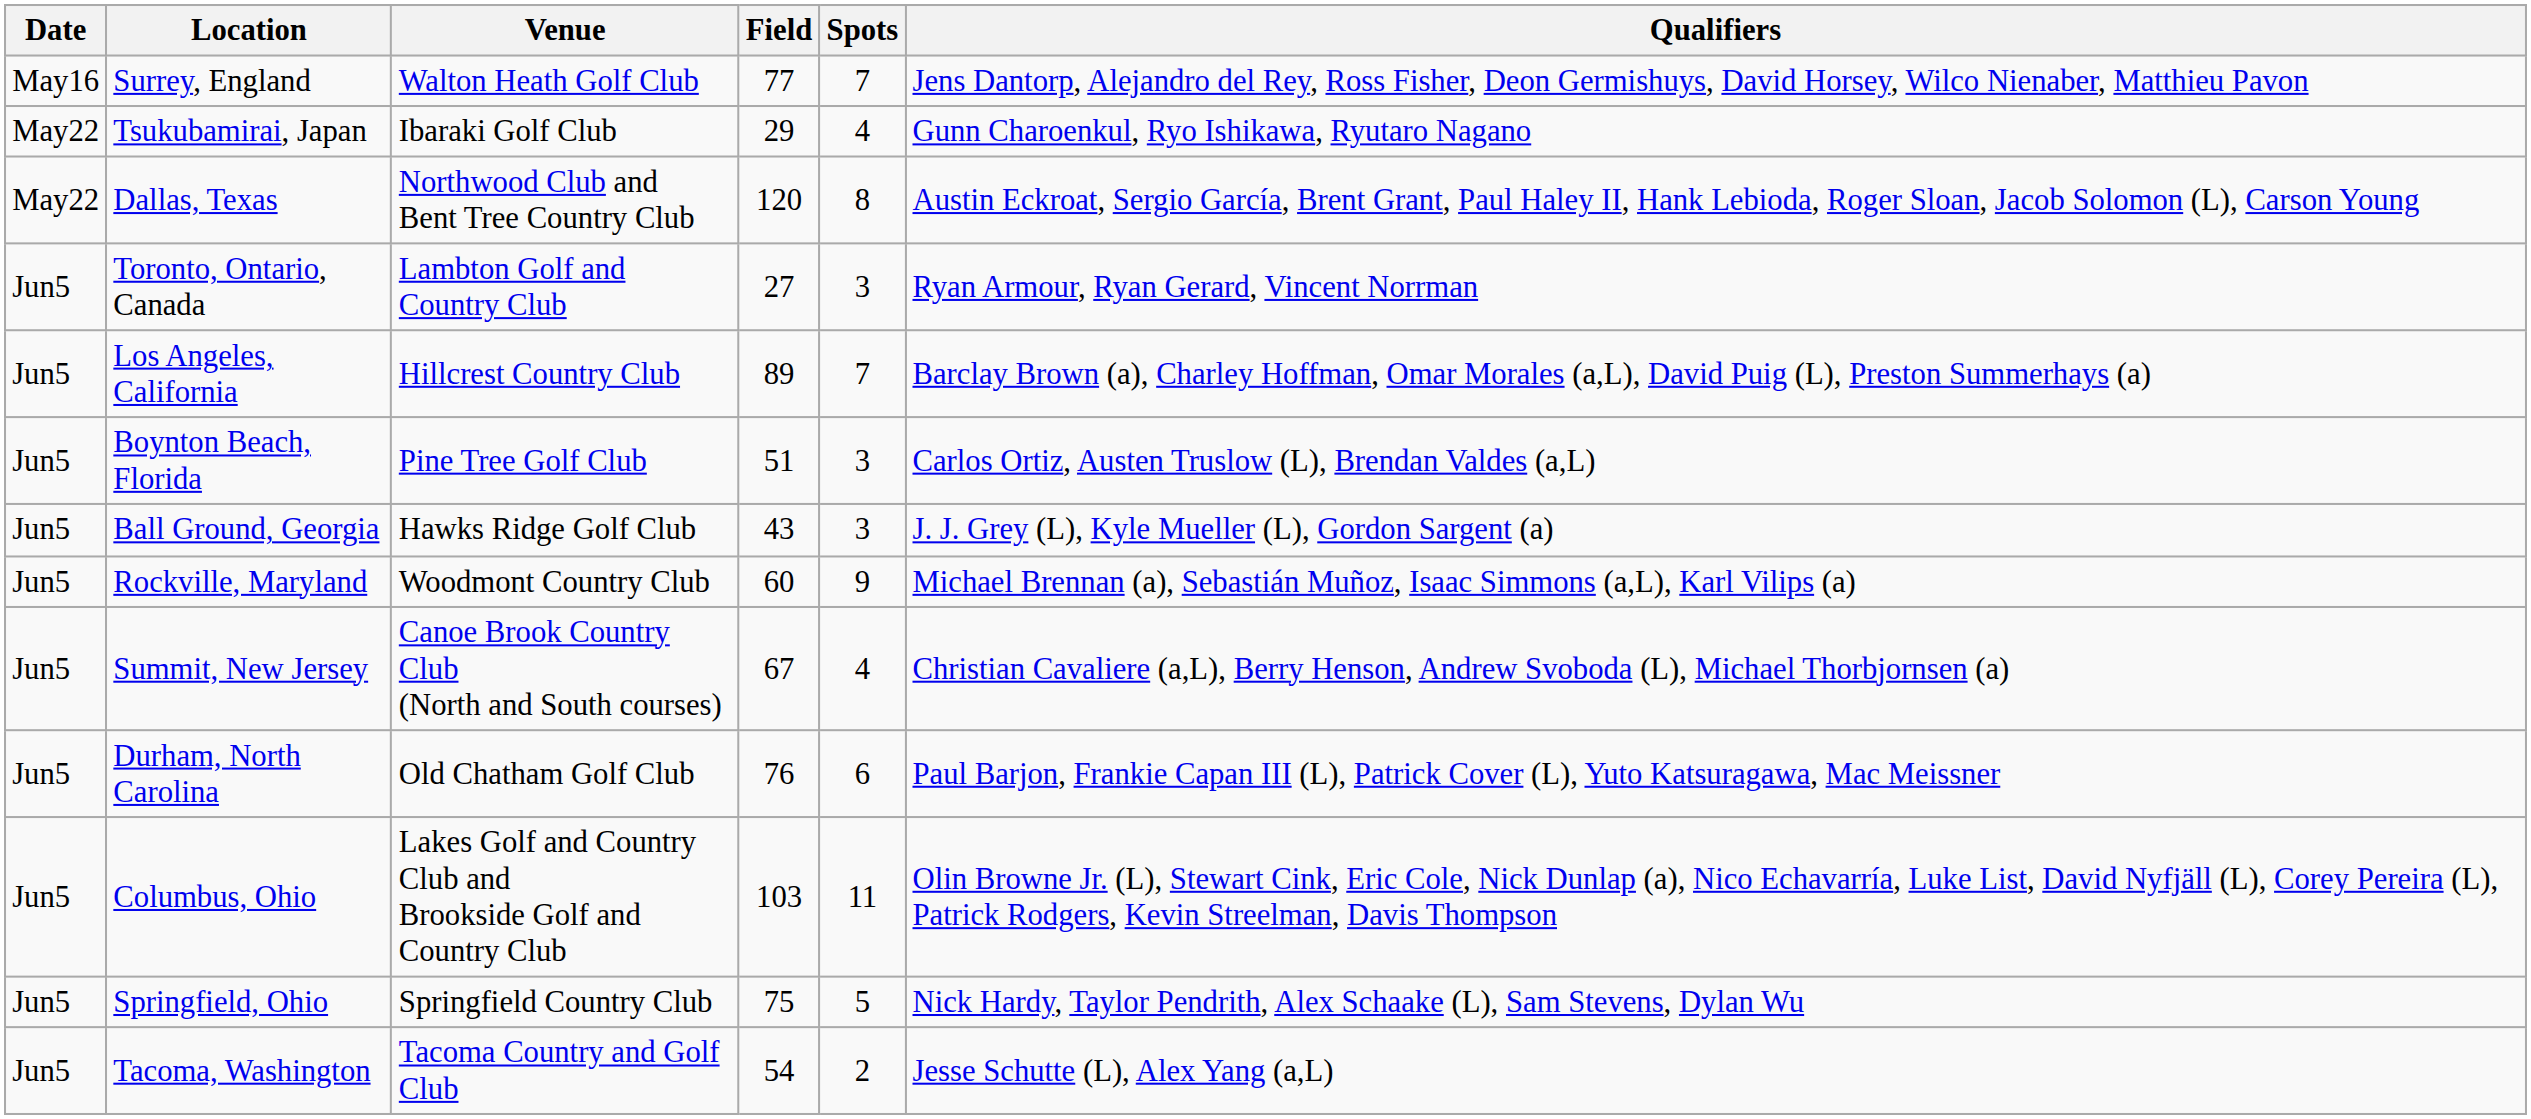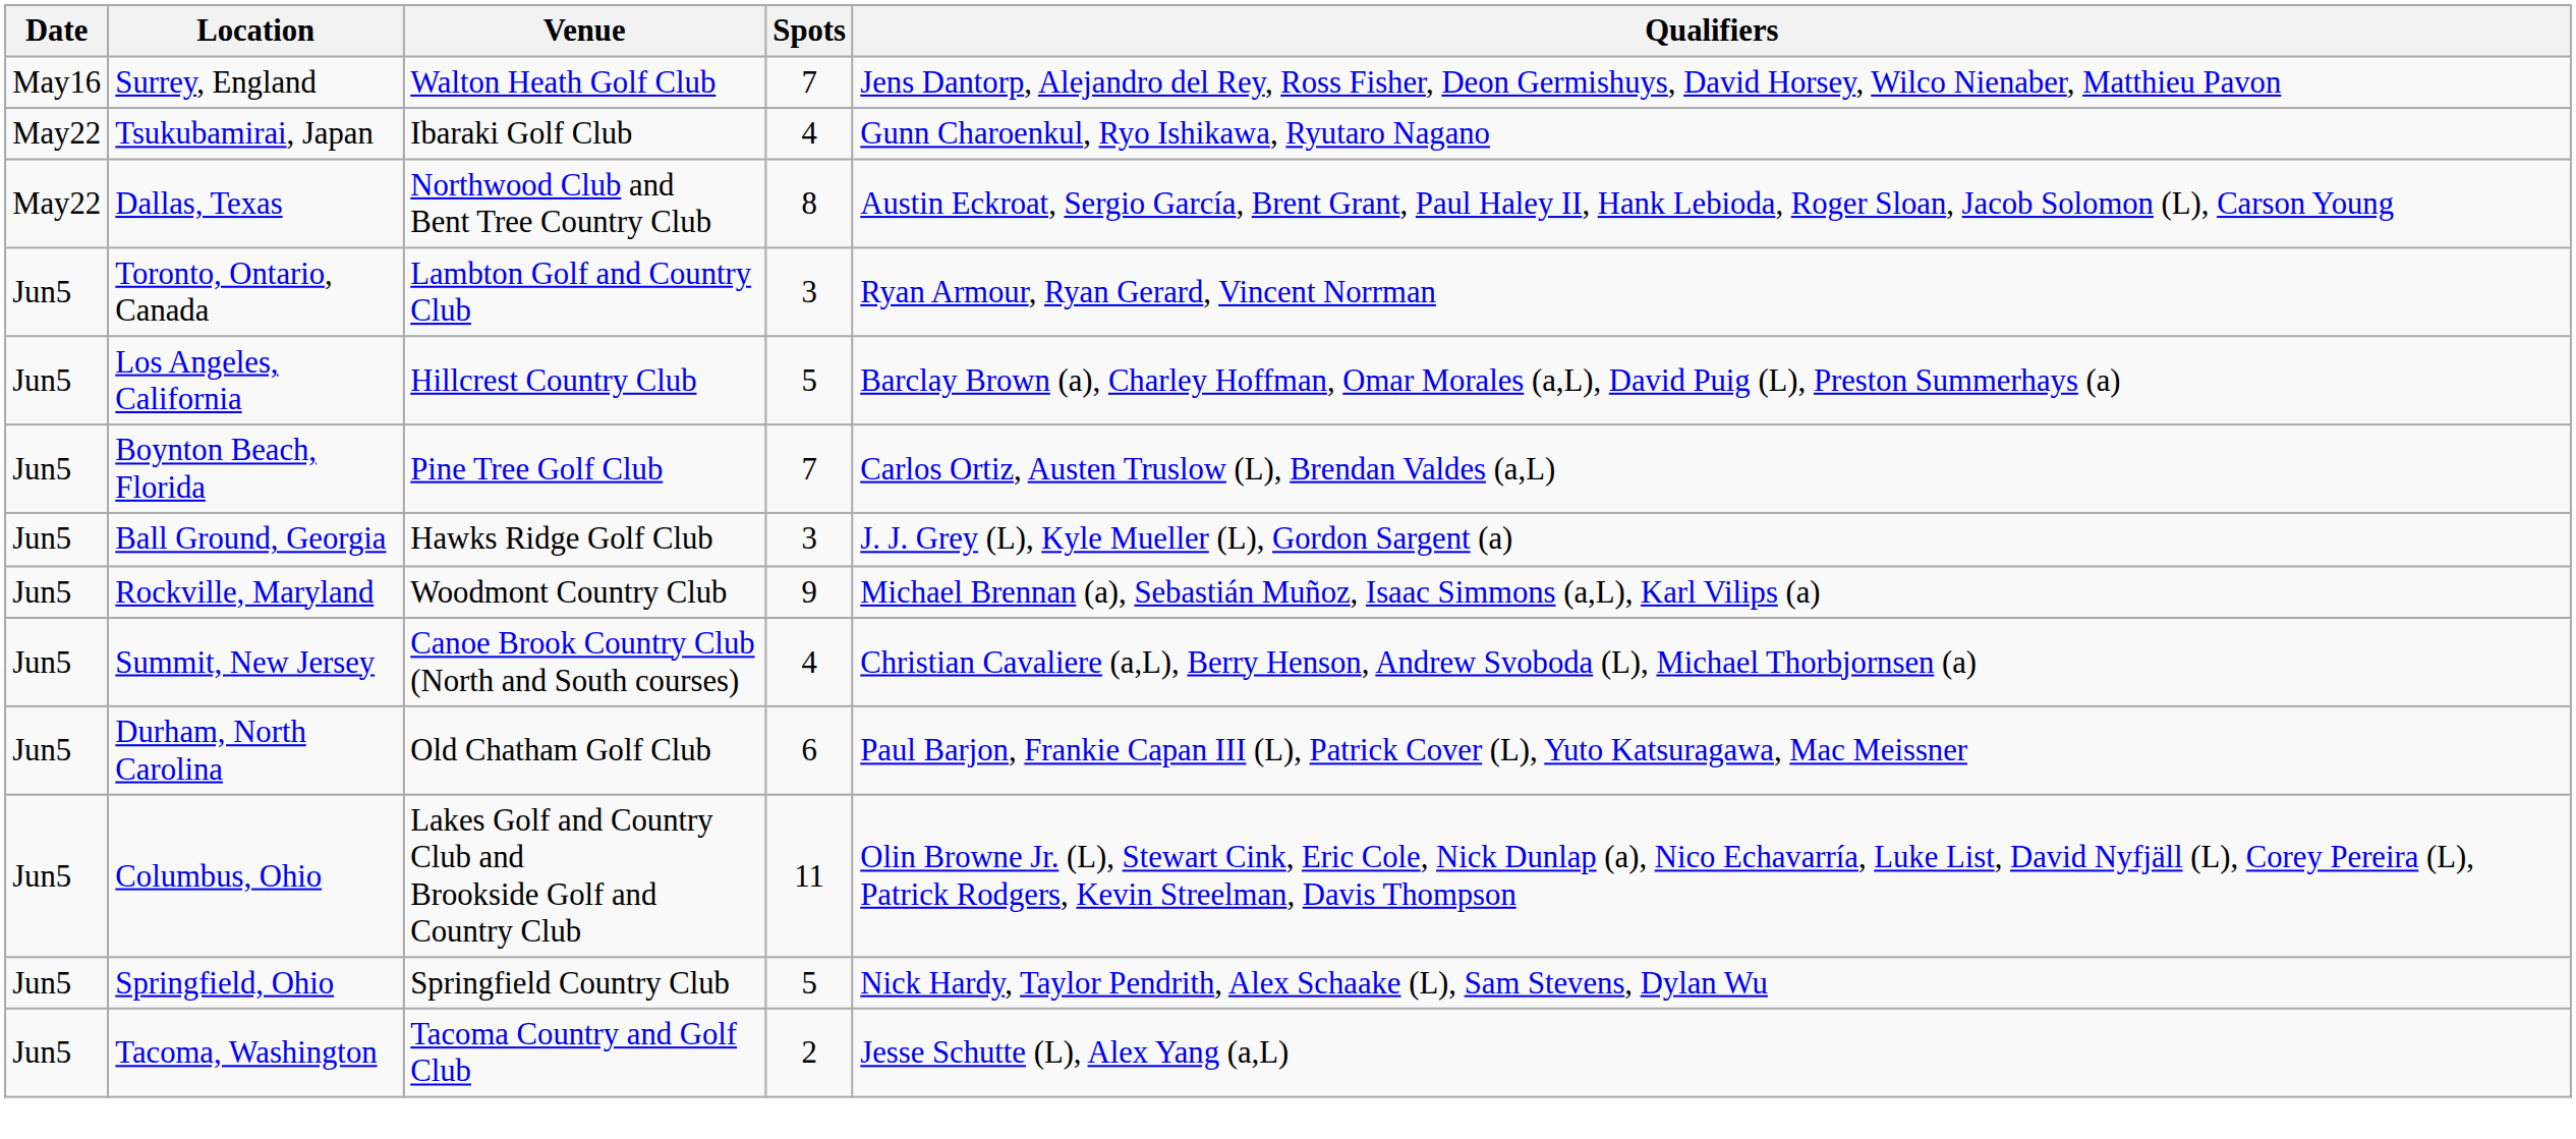 <table class=wikitable style=font-size:95%>
 <tr>
 <th>Date</th>
 <th>Location</th>
 <th>Venue</th>
-<th align=center>Field</th>
 <th align=center>Spots</th>
 <th>Qualifiers</th>
 </tr>
 <tr>
 <td>May16</td>
 <td><a href='#'>Surrey</a>, England</td>
 <td><a href='#'>Walton Heath Golf Club</a></td>
-<td align=center>77</td>
 <td align=center>7</td>
 <td><a href='#'>Jens Dantorp</a>, <a href='#'>Alejandro del Rey</a>, <a href='#'>Ross Fisher</a>, <a href='#'>Deon Germishuys</a>, <a href='#'>David Horsey</a>, <a href='#'>Wilco Nienaber</a>, <a href='#'>Matthieu Pavon</a></td>
 </tr>
 <tr>
 <td>May22</td>
 <td><a href='#'>Tsukubamirai</a>, Japan</td>
 <td>Ibaraki Golf Club</td>
-<td align=center>29</td>
 <td align=center>4</td>
 <td><a href='#'>Gunn Charoenkul</a>, <a href='#'>Ryo Ishikawa</a>, <a href='#'>Ryutaro Nagano</a></td>
 </tr>
 <tr>
 <td>May22</td>
 <td><a href='#'>Dallas, Texas</a></td>
 <td><a href='#'>Northwood Club</a> and<br>Bent Tree Country Club</td>
-<td align=center>120</td>
 <td align=center>8</td>
 <td><a href='#'>Austin Eckroat</a>, <a href='#'>Sergio García</a>, <a href='#'>Brent Grant</a>, <a href='#'>Paul Haley II</a>, <a href='#'>Hank Lebioda</a>, <a href='#'>Roger Sloan</a>, <a href='#'>Jacob Solomon</a> (L), <a href='#'>Carson Young</a></td>
 </tr>
 <tr>
 <td>Jun5</td>
 <td><a href='#'>Toronto, Ontario</a>, Canada</td>
 <td><a href='#'>Lambton Golf and Country Club</a></td>
-<td align=center>27</td>
 <td align=center>3</td>
 <td><a href='#'>Ryan Armour</a>, <a href='#'>Ryan Gerard</a>, <a href='#'>Vincent Norrman</a></td>
 </tr>
 <tr>
 <td>Jun5</td>
 <td><a href='#'>Los Angeles, California</a></td>
 <td><a href='#'>Hillcrest Country Club</a></td>
-<td align=center>89</td>
-<td align=center>7</td>
+<td align=center>5</td>
 <td><a href='#'>Barclay Brown</a> (a), <a href='#'>Charley Hoffman</a>, <a href='#'>Omar Morales</a> (a,L), <a href='#'>David Puig</a> (L), <a href='#'>Preston Summerhays</a> (a)</td>
 </tr>
 <tr>
 <td>Jun5</td>
 <td><a href='#'>Boynton Beach, Florida</a></td>
 <td><a href='#'>Pine Tree Golf Club</a></td>
-<td align=center>51</td>
-<td align=center>3</td>
+<td align=center>7</td>
 <td><a href='#'>Carlos Ortiz</a>, <a href='#'>Austen Truslow</a> (L), <a href='#'>Brendan Valdes</a> (a,L)</td>
 </tr>
 <tr>
 <td>Jun5</td>
 <td><a href='#'>Ball Ground, Georgia</a></td>
 <td>Hawks Ridge Golf Club</td>
-<td align=center>43</td>
 <td align=center>3</td>
 <td><a href='#'>J. J. Grey</a> (L), <a href='#'>Kyle Mueller</a> (L), <a href='#'>Gordon Sargent</a> (a)</td>
 </tr>
 <tr>
 <td>Jun5</td>
 <td><a href='#'>Rockville, Maryland</a></td>
 <td>Woodmont Country Club</td>
-<td align=center>60</td>
 <td align=center>9</td>
 <td><a href='#'>Michael Brennan</a> (a), <a href='#'>Sebastián Muñoz</a>, <a href='#'>Isaac Simmons</a> (a,L), <a href='#'>Karl Vilips</a> (a)</td>
 </tr>
 <tr>
 <td>Jun5</td>
 <td><a href='#'>Summit, New Jersey</a></td>
 <td><a href='#'>Canoe Brook Country Club</a><br>(North and South courses)</td>
-<td align=center>67</td>
 <td align=center>4</td>
 <td><a href='#'>Christian Cavaliere</a> (a,L), <a href='#'>Berry Henson</a>, <a href='#'>Andrew Svoboda</a> (L), <a href='#'>Michael Thorbjornsen</a> (a)</td>
 </tr>
 <tr>
 <td>Jun5</td>
 <td><a href='#'>Durham, North Carolina</a></td>
 <td>Old Chatham Golf Club</td>
-<td align=center>76</td>
 <td align=center>6</td>
 <td><a href='#'>Paul Barjon</a>, <a href='#'>Frankie Capan III</a> (L), <a href='#'>Patrick Cover</a> (L), <a href='#'>Yuto Katsuragawa</a>, <a href='#'>Mac Meissner</a></td>
 </tr>
 <tr>
 <td>Jun5</td>
 <td><a href='#'>Columbus, Ohio</a></td>
 <td>Lakes Golf and Country Club and<br>Brookside Golf and Country Club</td>
-<td align=center>103</td>
 <td align=center>11</td>
 <td><a href='#'>Olin Browne Jr.</a> (L), <a href='#'>Stewart Cink</a>, <a href='#'>Eric Cole</a>, <a href='#'>Nick Dunlap</a> (a), <a href='#'>Nico Echavarría</a>, <a href='#'>Luke List</a>, <a href='#'>David Nyfjäll</a> (L), <a href='#'>Corey Pereira</a> (L), <a href='#'>Patrick Rodgers</a>, <a href='#'>Kevin Streelman</a>, <a href='#'>Davis Thompson</a></td>
 </tr>
 <tr>
 <td>Jun5</td>
 <td><a href='#'>Springfield, Ohio</a></td>
 <td>Springfield Country Club</td>
-<td align=center>75</td>
 <td align=center>5</td>
 <td><a href='#'>Nick Hardy</a>, <a href='#'>Taylor Pendrith</a>, <a href='#'>Alex Schaake</a> (L), <a href='#'>Sam Stevens</a>, <a href='#'>Dylan Wu</a></td>
 </tr>
 <tr>
 <td>Jun5</td>
 <td><a href='#'>Tacoma, Washington</a></td>
 <td><a href='#'>Tacoma Country and Golf Club</a></td>
-<td align=center>54</td>
 <td align=center>2</td>
 <td><a href='#'>Jesse Schutte</a> (L), <a href='#'>Alex Yang</a> (a,L)</td>
 </tr>
 </table>
